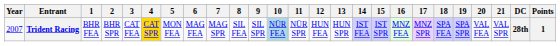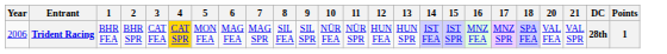 <table class="wikitable" style="text-align:center; font-size:85%">
 <tr>
 <th>Year</th>
 <th>Entrant</th>
 <th>1</th>
 <th>2</th>
 <th>3</th>
 <th>4</th>
 <th>5</th>
 <th>6</th>
 <th>7</th>
 <th>8</th>
 <th>9</th>
 <th>10</th>
 <th>11</th>
 <th>12</th>
 <th>13</th>
 <th>14</th>
 <th>15</th>
 <th>16</th>
 <th>17</th>
 <th>18</th>
-<th>19</th>
 <th>20</th>
 <th>21</th>
 <th>DC</th>
 <th>Points</th>
 </tr>
 <tr>
-<td><a href='#'>2007</a></td>
+<td><a href='#'>2006</a></td>
 <th nowrap><a href='#'>Trident Racing</a></th>
 <td><a href='#'>BHR<br>FEA</a></td>
 <td><a href='#'>BHR<br>SPR</a></td>
 <td><a href='#'>CAT<br>FEA</a></td>
 <td style="background: gold;"><a href='#'>CAT<br>SPR</a></td>
 <td><a href='#'>MON<br>FEA</a></td>
 <td><a href='#'>MAG<br>FEA</a></td>
 <td><a href='#'>MAG<br>SPR</a></td>
 <td><a href='#'>SIL<br>FEA</a></td>
 <td><a href='#'>SIL<br>SPR</a></td>
-<td style="background: lightblue;"><a href='#'>NÜR<br>FEA</a></td>
+<td><a href='#'>NÜR<br>FEA</a></td>
 <td><a href='#'>NÜR<br>SPR</a></td>
 <td><a href='#'>HUN<br>FEA</a></td>
 <td><a href='#'>HUN<br>SPR</a></td>
 <td style="background:#CFCFFF;"><a href='#'>IST<br>FEA</a><br></td>
 <td style="background:#CFCFFF;"><a href='#'>IST<br>SPR</a><br></td>
 <td style="background:#DFFFDF;"><a href='#'>MNZ<br>FEA</a><br></td>
 <td style="background:#EFCFFF;"><a href='#'>MNZ<br>SPR</a><br></td>
 <td style="background:#CFCFFF;"><a href='#'>SPA<br>FEA</a><br></td>
-<td style="background:#CFCFFF;"><a href='#'>SPA<br>SPR</a><br></td>
 <td><a href='#'>VAL<br>FEA</a></td>
 <td><a href='#'>VAL<br>SPR</a></td>
 <th>28th</th>
 <th>1</th>
 </tr>
 </table>
